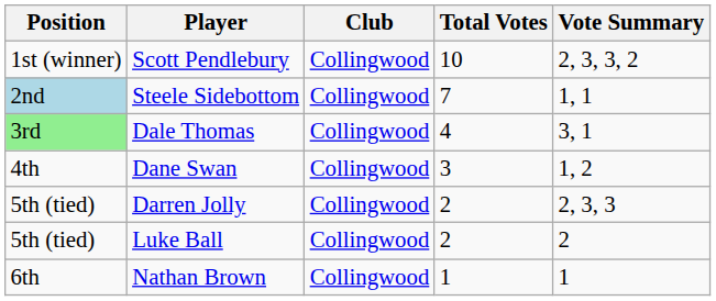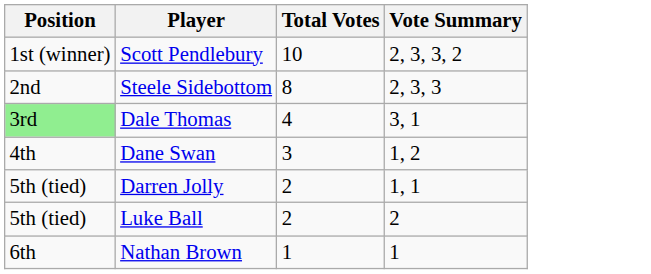 <table class="wikitable">
 <tr>
 <th>Position</th>
 <th>Player</th>
-<th>Club</th>
 <th>Total Votes</th>
 <th>Vote Summary</th>
 </tr>
 <tr>
 <td>1st (winner)</td>
 <td><a href='#'>Scott Pendlebury</a></td>
-<td><a href='#'>Collingwood</a></td>
 <td>10</td>
 <td>2, 3, 3, 2</td>
 </tr>
 <tr>
-<td style="background: lightblue;">2nd</td>
+<td>2nd</td>
 <td><a href='#'>Steele Sidebottom</a></td>
-<td><a href='#'>Collingwood</a></td>
-<td>7</td>
-<td>1, 1</td>
+<td>8</td>
+<td>2, 3, 3</td>
 </tr>
 <tr>
 <td style="background: lightgreen;">3rd</td>
 <td><a href='#'>Dale Thomas</a></td>
-<td><a href='#'>Collingwood</a></td>
 <td>4</td>
 <td>3, 1</td>
 </tr>
 <tr>
 <td>4th</td>
 <td><a href='#'>Dane Swan</a></td>
-<td><a href='#'>Collingwood</a></td>
 <td>3</td>
 <td>1, 2</td>
 </tr>
 <tr>
 <td>5th (tied)</td>
 <td><a href='#'>Darren Jolly</a></td>
-<td><a href='#'>Collingwood</a></td>
 <td>2</td>
-<td>2, 3, 3</td>
+<td>1, 1</td>
 </tr>
 <tr>
 <td>5th (tied)</td>
 <td><a href='#'>Luke Ball</a></td>
-<td><a href='#'>Collingwood</a></td>
 <td>2</td>
 <td>2</td>
 </tr>
 <tr>
 <td>6th</td>
 <td><a href='#'>Nathan Brown</a></td>
-<td><a href='#'>Collingwood</a></td>
 <td>1</td>
 <td>1</td>
 </tr>
 </table>
